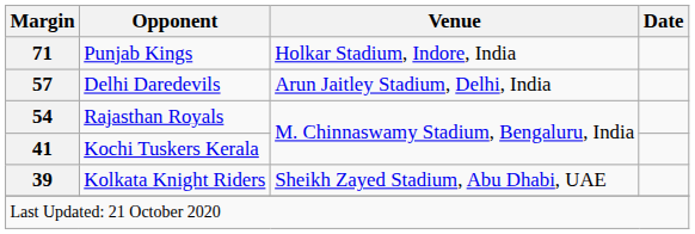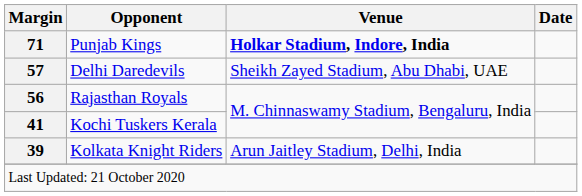 <table class="wikitable">
 <tr>
 <th>Margin</th>
 <th>Opponent</th>
 <th>Venue</th>
 <th>Date</th>
 </tr>
 <tr>
 <th>71</th>
 <td><a href='#'>Punjab Kings</a></td>
-<td><a href='#'>Holkar Stadium</a>, <a href='#'>Indore</a>, India</td>
+<td><strong><a href='#'>Holkar Stadium</a>, <a href='#'>Indore</a>, India</strong></td>
 <td></td>
 </tr>
 <tr>
 <th>57</th>
 <td><a href='#'>Delhi Daredevils</a></td>
-<td><a href='#'>Arun Jaitley Stadium</a>, <a href='#'>Delhi</a>, India</td>
+<td><a href='#'>Sheikh Zayed Stadium</a>, <a href='#'>Abu Dhabi</a>, UAE</td>
 <td></td>
 </tr>
 <tr>
-<th>54</th>
+<th>56</th>
 <td><a href='#'>Rajasthan Royals</a></td>
 <td rowspan=2><a href='#'>M. Chinnaswamy Stadium</a>, <a href='#'>Bengaluru</a>, India</td>
 <td></td>
 </tr>
 <tr>
 <th>41</th>
 <td><a href='#'>Kochi Tuskers Kerala</a></td>
 <td></td>
 </tr>
 <tr>
 <th>39</th>
 <td><a href='#'>Kolkata Knight Riders</a></td>
-<td><a href='#'>Sheikh Zayed Stadium</a>, <a href='#'>Abu Dhabi</a>, UAE</td>
+<td><a href='#'>Arun Jaitley Stadium</a>, <a href='#'>Delhi</a>, India</td>
 <td></td>
 </tr>
 <tr>
 </tr>
 <tr class=sortbottom>
 <td colspan=5><small>Last Updated: 21 October 2020</small></td>
 </tr>
 </table>
